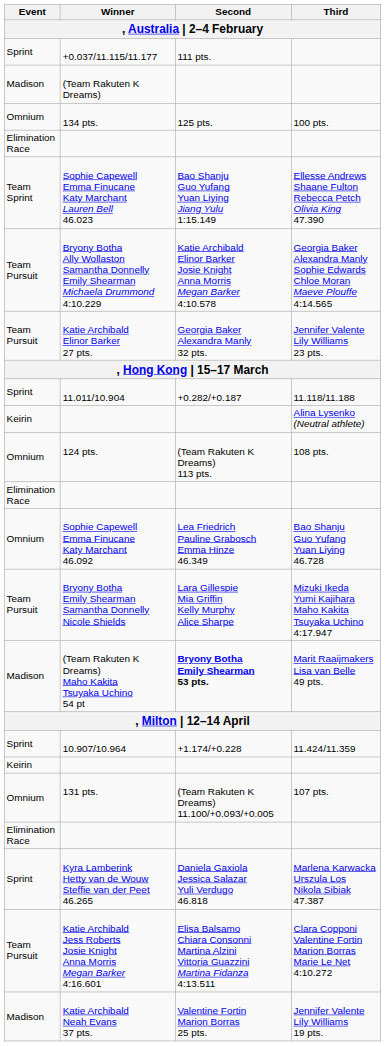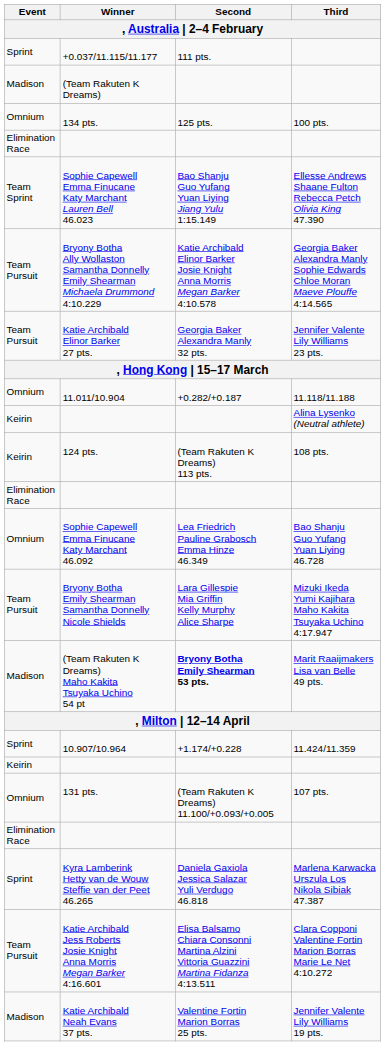 <table class="wikitable">
 <tr>
 <th width=100>Event</th>
 <th width=265>Winner</th>
 <th width=265>Second</th>
 <th width=265>Third</th>
 </tr>
 <tr>
 <th colspan=4><big>, <a href='#'>Australia</a> | 2–4 February</big></th>
 </tr>
 <tr>
 <td>Sprint<br><em><small></small></em></td>
 <td valign=top><br>+0.037/11.115/11.177</td>
 <td valign=top><br>111 pts.</td>
 <td valign=top></td>
 </tr>
 <tr>
 <td>Madison<br><em><small></small></em></td>
 <td valign=top><br>(Team Rakuten K Dreams)</td>
 <td valign=top></td>
 <td valign=top></td>
 </tr>
 <tr>
 <td>Omnium<br><em><small></small></em></td>
 <td valign=top><br>134 pts.</td>
 <td valign=top><br>125 pts.</td>
 <td valign=top><br>100 pts.</td>
 </tr>
 <tr>
 <td>Elimination Race<br><em><small></small></em></td>
 <td valign=top></td>
 <td valign=top></td>
 <td valign=top></td>
 </tr>
 <tr>
 <td>Team Sprint<br><em><small></small></em></td>
 <td valign=top><br><a href='#'>Sophie Capewell</a><br><a href='#'>Emma Finucane</a><br><a href='#'>Katy Marchant</a><br><em><a href='#'>Lauren Bell</a></em><br>46.023</td>
 <td valign=top><br><a href='#'>Bao Shanju</a><br><a href='#'>Guo Yufang</a><br><a href='#'>Yuan Liying</a><br><em><a href='#'>Jiang Yulu</a></em><br>1:15.149</td>
 <td valign=top><br><a href='#'>Ellesse Andrews</a><br><a href='#'>Shaane Fulton</a><br><a href='#'>Rebecca Petch</a><br><em><a href='#'>Olivia King</a></em><br>47.390</td>
 </tr>
 <tr>
 <td>Team Pursuit<br><em><small></small></em></td>
 <td valign=top><br><a href='#'>Bryony Botha</a><br><a href='#'>Ally Wollaston</a><br><a href='#'>Samantha Donnelly</a><br><a href='#'>Emily Shearman</a><br><em><a href='#'>Michaela Drummond</a></em><br>4:10.229</td>
 <td valign=top><br><a href='#'>Katie Archibald</a><br><a href='#'>Elinor Barker</a><br><a href='#'>Josie Knight</a><br><a href='#'>Anna Morris</a><br><em><a href='#'>Megan Barker</a></em><br>4:10.578</td>
 <td valign=top><br><a href='#'>Georgia Baker</a><br><a href='#'>Alexandra Manly</a><br><a href='#'>Sophie Edwards</a><br><a href='#'>Chloe Moran</a><br><em><a href='#'>Maeve Plouffe</a></em><br>4:14.565</td>
 </tr>
 <tr>
 <td>Team Pursuit<br><em><small></small></em></td>
 <td valign=top><br><a href='#'>Katie Archibald</a><br><a href='#'>Elinor Barker</a><br>27 pts.</td>
 <td valign=top><br><a href='#'>Georgia Baker</a><br><a href='#'>Alexandra Manly</a><br>32 pts.</td>
 <td valign=top><br><a href='#'>Jennifer Valente</a><br><a href='#'>Lily Williams</a><br>23 pts.</td>
 </tr>
 <tr>
 <th colspan=4><big>, <a href='#'>Hong Kong</a> | 15–17 March</big></th>
 </tr>
 <tr>
-<td>Sprint<br><em><small></small></em></td>
+<td>Omnium<br><em><small></small></em></td>
 <td valign=top><br>11.011/10.904</td>
 <td valign=top><br>+0.282/+0.187</td>
 <td valign=top><br>11.118/11.188</td>
 </tr>
 <tr>
 <td>Keirin<br><em><small></small></em></td>
 <td valign=top></td>
 <td valign=top></td>
 <td valign=top><a href='#'>Alina Lysenko</a><br><em>(Neutral athlete)</em></td>
 </tr>
 <tr>
-<td>Omnium<br><em><small></small></em></td>
+<td>Keirin<br><em><small></small></em></td>
 <td valign=top><br>124 pts.</td>
 <td valign=top><br>(Team Rakuten K Dreams)<br>113 pts.</td>
 <td valign=top><br>108 pts.</td>
 </tr>
 <tr>
 <td>Elimination Race<br><em><small></small></em></td>
 <td valign=top></td>
 <td valign=top></td>
 <td valign=top></td>
 </tr>
 <tr>
 <td>Omnium<br><em><small></small></em></td>
 <td valign=top><br><a href='#'>Sophie Capewell</a><br><a href='#'>Emma Finucane</a><br><a href='#'>Katy Marchant</a><br>46.092</td>
 <td valign=top><br><a href='#'>Lea Friedrich</a><br><a href='#'>Pauline Grabosch</a><br><a href='#'>Emma Hinze</a><br>46.349</td>
 <td valign=top><br><a href='#'>Bao Shanju</a><br><a href='#'>Guo Yufang</a><br><a href='#'>Yuan Liying</a><br>46.728</td>
 </tr>
 <tr>
 <td>Team Pursuit<br><em><small></small></em></td>
 <td valign=top><br><a href='#'>Bryony Botha</a><br><a href='#'>Emily Shearman</a><br><a href='#'>Samantha Donnelly</a><br><a href='#'>Nicole Shields</a></td>
 <td valign=top><br><a href='#'>Lara Gillespie</a><br><a href='#'>Mia Griffin</a><br><a href='#'>Kelly Murphy</a><br><a href='#'>Alice Sharpe</a><br></td>
 <td valign=top><br><a href='#'>Mizuki Ikeda</a><br><a href='#'>Yumi Kajihara</a><br><a href='#'>Maho Kakita</a><br><a href='#'>Tsuyaka Uchino</a><br>4:17.947</td>
 </tr>
 <tr>
 <td>Madison<br><em><small></small></em></td>
 <td valign=top><br>(Team Rakuten K Dreams)<br><a href='#'>Maho Kakita</a><br><a href='#'>Tsuyaka Uchino</a><br>54 pt</td>
 <td valign=top><strong><br><a href='#'>Bryony Botha</a><br><a href='#'>Emily Shearman</a><br>53 pts.</strong></td>
 <td valign=top><br><a href='#'>Marit Raaijmakers</a><br><a href='#'>Lisa van Belle</a><br>49 pts.</td>
 </tr>
 <tr>
 <th colspan=4><big>, <a href='#'>Milton</a> | 12–14 April</big></th>
 </tr>
 <tr>
 <td>Sprint<br><em><small></small></em></td>
 <td valign=top><br>10.907/10.964</td>
 <td valign=top><br>+1.174/+0.228</td>
 <td valign=top><br>11.424/11.359</td>
 </tr>
 <tr>
 <td>Keirin<br><em><small></small></em></td>
 <td valign=top></td>
 <td valign=top></td>
 <td valign=top></td>
 </tr>
 <tr>
 <td>Omnium<br><em><small></small></em></td>
 <td valign=top><br>131 pts.</td>
 <td valign=top><br>(Team Rakuten K Dreams)<br>11.100/+0.093/+0.005</td>
 <td valign=top><br>107 pts.</td>
 </tr>
 <tr>
 <td>Elimination Race<br><em><small></small></em></td>
 <td valign=top></td>
 <td valign=top></td>
 <td valign=top></td>
 </tr>
 <tr>
 <td>Sprint<br><em><small></small></em></td>
 <td valign=top><br><a href='#'>Kyra Lamberink</a><br><a href='#'>Hetty van de Wouw</a><br><a href='#'>Steffie van der Peet</a><br>46.265</td>
 <td valign=top><br><a href='#'>Daniela Gaxiola</a><br><a href='#'>Jessica Salazar</a><br><a href='#'>Yuli Verdugo</a><br>46.818</td>
 <td valign=top><br><a href='#'>Marlena Karwacka</a><br><a href='#'>Urszula Los</a><br><a href='#'>Nikola Sibiak</a><br>47.387</td>
 </tr>
 <tr>
 <td>Team Pursuit<br><em><small></small></em></td>
 <td valign=top><br><a href='#'>Katie Archibald</a><br><a href='#'>Jess Roberts</a><br><a href='#'>Josie Knight</a><br><a href='#'>Anna Morris</a><br><em><a href='#'>Megan Barker</a></em><br>4:16.601</td>
 <td valign=top><br><a href='#'>Elisa Balsamo</a><br><a href='#'>Chiara Consonni</a><br><a href='#'>Martina Alzini</a><br><a href='#'>Vittoria Guazzini</a><br><em><a href='#'>Martina Fidanza</a></em><br>4:13.511</td>
 <td valign=top><br><a href='#'>Clara Copponi</a><br><a href='#'>Valentine Fortin</a><br><a href='#'>Marion Borras</a><br><a href='#'>Marie Le Net</a><br>4:10.272</td>
 </tr>
 <tr>
 <td>Madison<br><em><small></small></em></td>
 <td valign=top><br><a href='#'>Katie Archibald</a><br><a href='#'>Neah Evans</a><br>37 pts.</td>
 <td valign=top><br><a href='#'>Valentine Fortin</a><br><a href='#'>Marion Borras</a><br>25 pts.</td>
 <td valign=top><br><a href='#'>Jennifer Valente</a><br><a href='#'>Lily Williams</a><br>19 pts.</td>
 </tr>
 </table>
